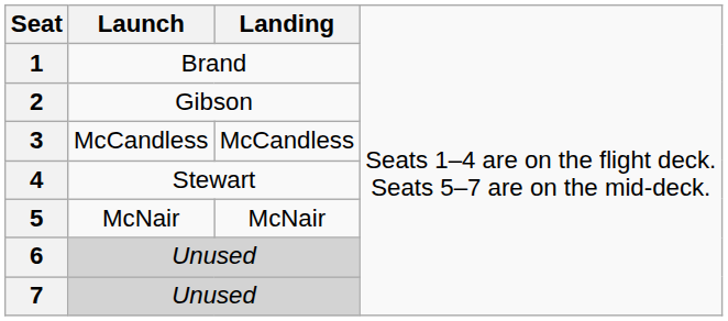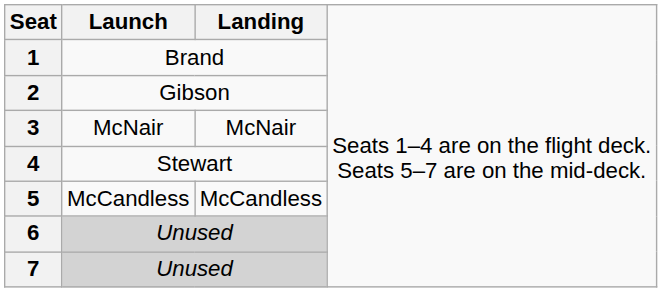 <table class="wikitable" style="text-align:center">
 <tr>
 <th>Seat</th>
 <th>Launch</th>
 <th>Landing</th>
 <td rowspan=8><br>Seats 1–4 are on the flight deck.<br>Seats 5–7 are on the mid-deck.</td>
 </tr>
 <tr>
 <th>1</th>
 <td colspan=2>Brand</td>
 </tr>
 <tr>
 <th>2</th>
 <td colspan=2>Gibson</td>
 </tr>
 <tr>
 <th>3</th>
-<td>McCandless</td>
-<td>McCandless</td>
+<td>McNair</td>
+<td>McNair</td>
 </tr>
 <tr>
 <th>4</th>
 <td colspan=2>Stewart</td>
 </tr>
 <tr>
 <th>5</th>
-<td>McNair</td>
-<td>McNair</td>
+<td>McCandless</td>
+<td>McCandless</td>
 </tr>
 <tr>
 <th>6</th>
 <td colspan=2 style="background-color:lightgray"><em>Unused</em></td>
 </tr>
 <tr>
 <th>7</th>
 <td colspan=2 style="background-color:lightgray"><em>Unused</em></td>
 </tr>
 </table>
